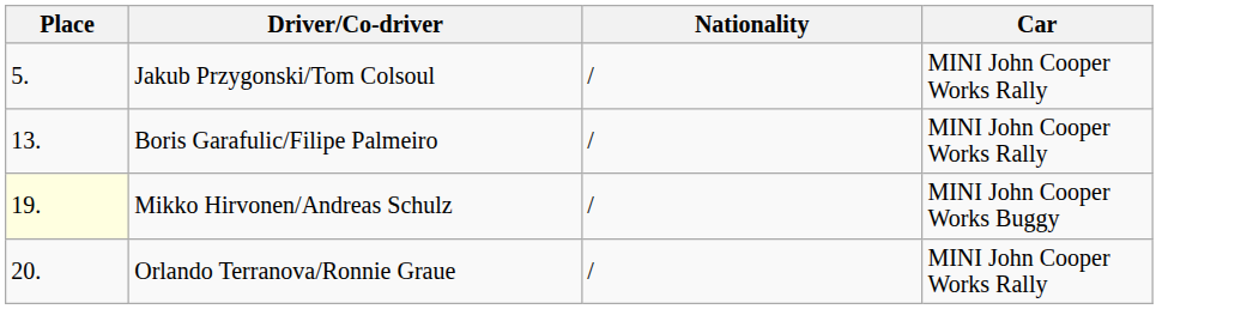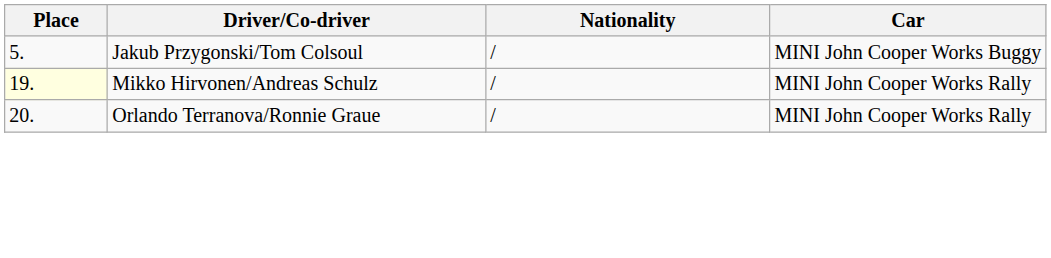 <table class="wikitable">
 <tr>
 <th>Place</th>
 <th>Driver/Co-driver</th>
 <th>Nationality</th>
 <th>Car</th>
 </tr>
 <tr>
 <td style="width:75px;">5.</td>
 <td style="width:295px;">Jakub Przygonski/Tom Colsoul</td>
 <td style="width:220px;"> / </td>
-<td style="width:146px;">MINI John Cooper Works Rally</td>
-</tr>
-<tr>
-<td>13.</td>
-<td>Boris Garafulic/Filipe Palmeiro</td>
-<td> / </td>
-<td>MINI John Cooper Works Rally</td>
+<td>MINI John Cooper Works Buggy</td>
 </tr>
 <tr>
 <td style="background: lightyellow;">19.</td>
 <td>Mikko Hirvonen/Andreas Schulz</td>
 <td> / </td>
-<td>MINI John Cooper Works Buggy</td>
+<td>MINI John Cooper Works Rally</td>
 </tr>
 <tr>
 <td>20.</td>
 <td>Orlando Terranova/Ronnie Graue</td>
 <td> / </td>
 <td>MINI John Cooper Works Rally</td>
 </tr>
 </table>
